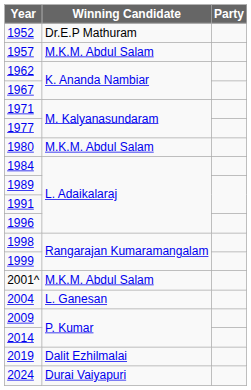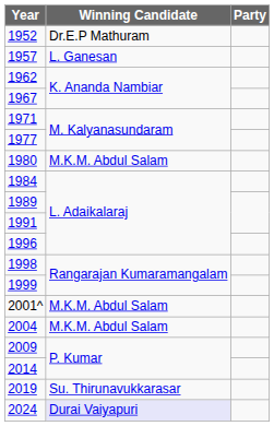 <table class="wikitable sortable">
 <tr>
 <th style="background-color:#666666; color:white">Year</th>
 <th style="background-color:#666666; color:white">Winning Candidate</th>
 <th style="background-color:#666666; color:white" colspan=2>Party</th>
 </tr>
 <tr --->
 <td><a href='#'>1952</a></td>
 <td>Dr.E.P Mathuram</td>
 <td></td>
 </tr>
 <tr --->
 <td><a href='#'>1957</a></td>
-<td><a href='#'>M.K.M. Abdul Salam</a></td>
+<td><a href='#'>L. Ganesan</a></td>
 <td></td>
 </tr>
 <tr --->
 <td><a href='#'>1962</a></td>
 <td rowspan=2><a href='#'>K. Ananda Nambiar</a></td>
 <td></td>
 </tr>
 <tr --->
 <td><a href='#'>1967</a></td>
 <td></td>
 </tr>
 <tr --->
 <td><a href='#'>1971</a></td>
 <td rowspan=2><a href='#'>M. Kalyanasundaram</a></td>
 <td></td>
 </tr>
 <tr --->
 <td><a href='#'>1977</a></td>
 </tr>
 <tr --->
 <td><a href='#'>1980</a></td>
 <td><a href='#'>M.K.M. Abdul Salam</a></td>
 <td></td>
 </tr>
 <tr --->
 <td><a href='#'>1984</a></td>
 <td rowspan=4><a href='#'>L. Adaikalaraj</a></td>
 <td></td>
 </tr>
 <tr --->
 <td><a href='#'>1989</a></td>
 </tr>
 <tr --->
 <td><a href='#'>1991</a></td>
 </tr>
 <tr --->
 <td><a href='#'>1996</a></td>
 <td></td>
 </tr>
 <tr --->
 <td><a href='#'>1998</a></td>
 <td rowspan=2><a href='#'>Rangarajan Kumaramangalam</a></td>
 <td></td>
 </tr>
 <tr --->
 <td><a href='#'>1999</a></td>
 </tr>
 <tr --->
 <td>2001^</td>
 <td><a href='#'>M.K.M. Abdul Salam</a></td>
 <td></td>
 </tr>
 <tr --->
 <td><a href='#'>2004</a></td>
-<td><a href='#'>L. Ganesan</a></td>
+<td><a href='#'>M.K.M. Abdul Salam</a></td>
 <td></td>
 </tr>
 <tr --->
 <td><a href='#'>2009</a></td>
 <td rowspan=2><a href='#'>P. Kumar</a></td>
 <td></td>
 </tr>
 <tr --->
 <td><a href='#'>2014</a></td>
 </tr>
 <tr --->
 <td><a href='#'>2019</a></td>
-<td><a href='#'>Dalit Ezhilmalai</a></td>
+<td><a href='#'>Su. Thirunavukkarasar</a></td>
 <td></td>
 </tr>
 <tr>
 <td><a href='#'>2024</a></td>
-<td><a href='#'>Durai Vaiyapuri</a></td>
+<td style="background: lavender;"><a href='#'>Durai Vaiyapuri</a></td>
 <td></td>
 </tr>
 </table>
